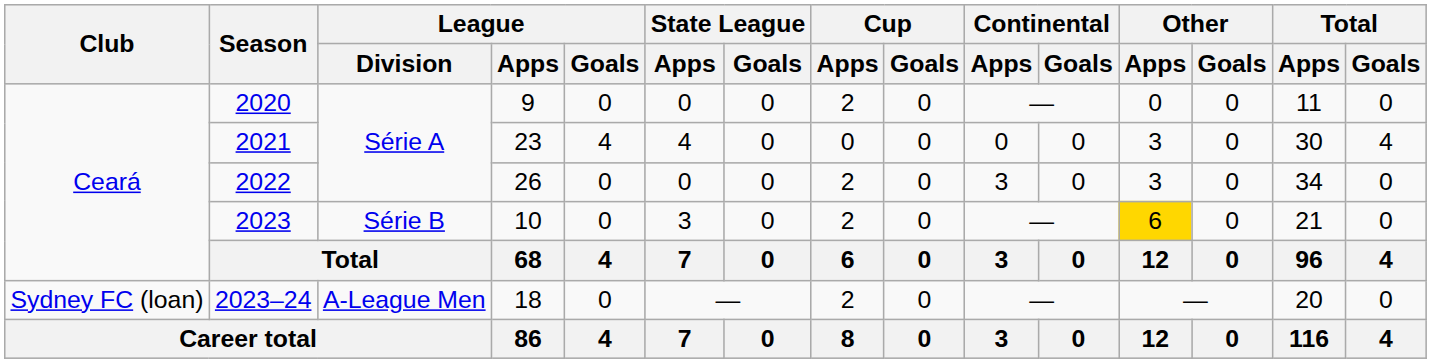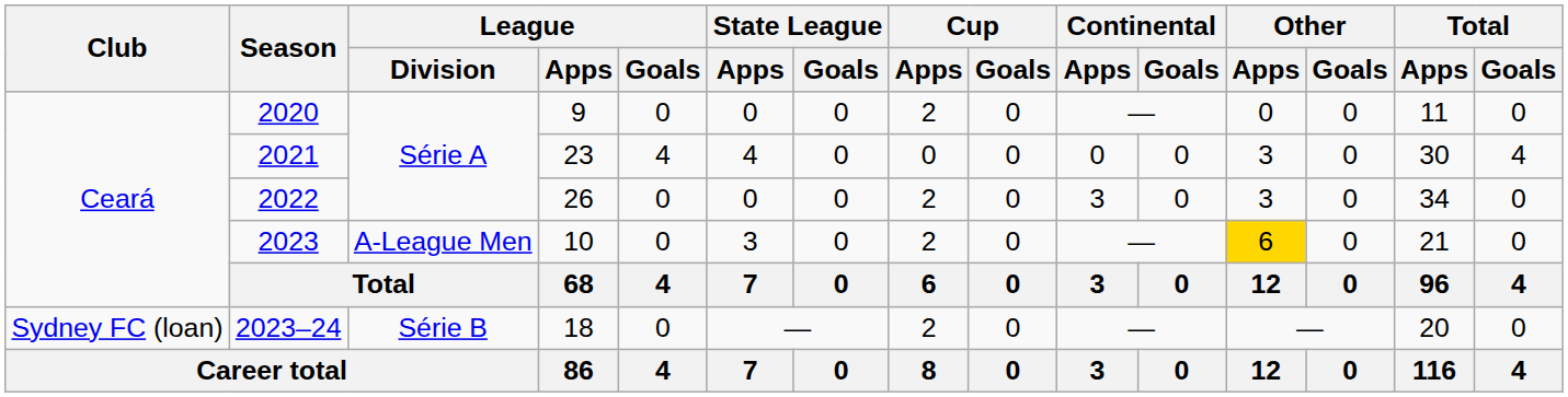 <table class="wikitable" style="text-align: center;">
 <tr>
 <th rowspan="2">Club</th>
 <th rowspan="2">Season</th>
 <th colspan="3">League</th>
 <th colspan="2">State League</th>
 <th colspan="2">Cup</th>
 <th colspan="2">Continental</th>
 <th colspan="2">Other</th>
 <th colspan="2">Total</th>
 </tr>
 <tr>
 <th>Division</th>
 <th>Apps</th>
 <th>Goals</th>
 <th>Apps</th>
 <th>Goals</th>
 <th>Apps</th>
 <th>Goals</th>
 <th>Apps</th>
 <th>Goals</th>
 <th>Apps</th>
 <th>Goals</th>
 <th>Apps</th>
 <th>Goals</th>
 </tr>
 <tr>
 <td rowspan="5" valign="center"><a href='#'>Ceará</a></td>
 <td><a href='#'>2020</a></td>
 <td rowspan="3"><a href='#'>Série A</a></td>
 <td>9</td>
 <td>0</td>
 <td>0</td>
 <td>0</td>
 <td>2</td>
 <td>0</td>
 <td colspan="2">—</td>
 <td>0</td>
 <td>0</td>
 <td>11</td>
 <td>0</td>
 </tr>
 <tr>
 <td><a href='#'>2021</a></td>
 <td>23</td>
 <td>4</td>
 <td>4</td>
 <td>0</td>
 <td>0</td>
 <td>0</td>
 <td>0</td>
 <td>0</td>
 <td>3</td>
 <td>0</td>
 <td>30</td>
 <td>4</td>
 </tr>
 <tr>
 <td><a href='#'>2022</a></td>
 <td>26</td>
 <td>0</td>
 <td>0</td>
 <td>0</td>
 <td>2</td>
 <td>0</td>
 <td>3</td>
 <td>0</td>
 <td>3</td>
 <td>0</td>
 <td>34</td>
 <td>0</td>
 </tr>
 <tr>
 <td><a href='#'>2023</a></td>
-<td><a href='#'>Série B</a></td>
+<td><a href='#'>A-League Men</a></td>
 <td>10</td>
 <td>0</td>
 <td>3</td>
 <td>0</td>
 <td>2</td>
 <td>0</td>
 <td colspan="2">—</td>
 <td style="background: gold;">6</td>
 <td>0</td>
 <td>21</td>
 <td>0</td>
 </tr>
 <tr>
 <th colspan="2">Total</th>
 <th>68</th>
 <th>4</th>
 <th>7</th>
 <th>0</th>
 <th>6</th>
 <th>0</th>
 <th>3</th>
 <th>0</th>
 <th>12</th>
 <th>0</th>
 <th>96</th>
 <th>4</th>
 </tr>
 <tr>
 <td><a href='#'>Sydney FC</a> (loan)</td>
 <td><a href='#'>2023–24</a></td>
-<td><a href='#'>A-League Men</a></td>
+<td><a href='#'>Série B</a></td>
 <td>18</td>
 <td>0</td>
 <td colspan="2">—</td>
 <td>2</td>
 <td>0</td>
 <td colspan="2">—</td>
 <td colspan="2">—</td>
 <td>20</td>
 <td>0</td>
 </tr>
 <tr>
 <th colspan="3"><strong>Career total</strong></th>
 <th>86</th>
 <th>4</th>
 <th>7</th>
 <th>0</th>
 <th>8</th>
 <th>0</th>
 <th>3</th>
 <th>0</th>
 <th>12</th>
 <th>0</th>
 <th>116</th>
 <th>4</th>
 </tr>
 </table>
